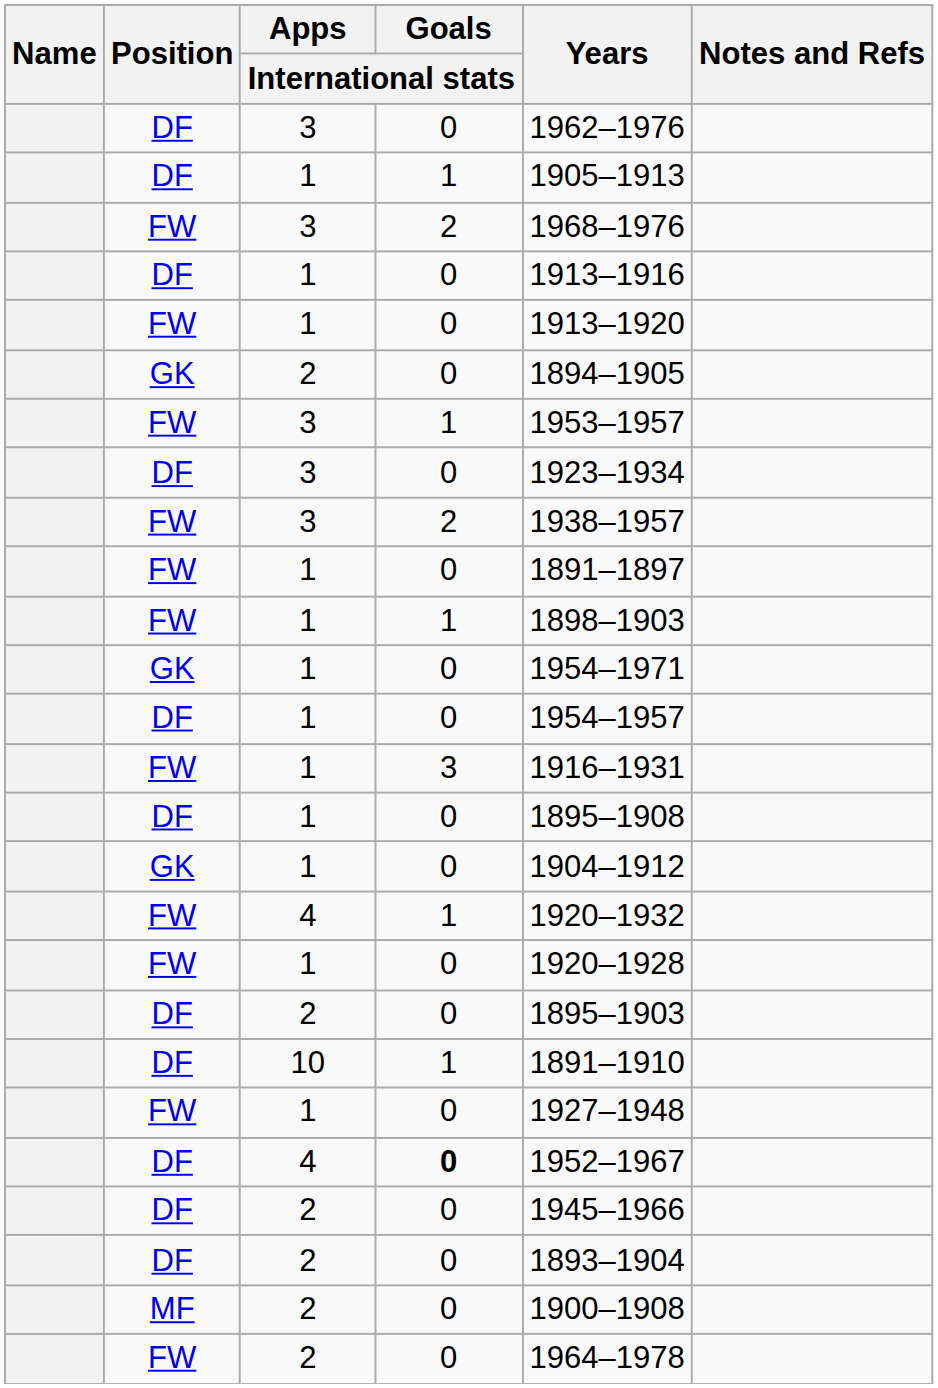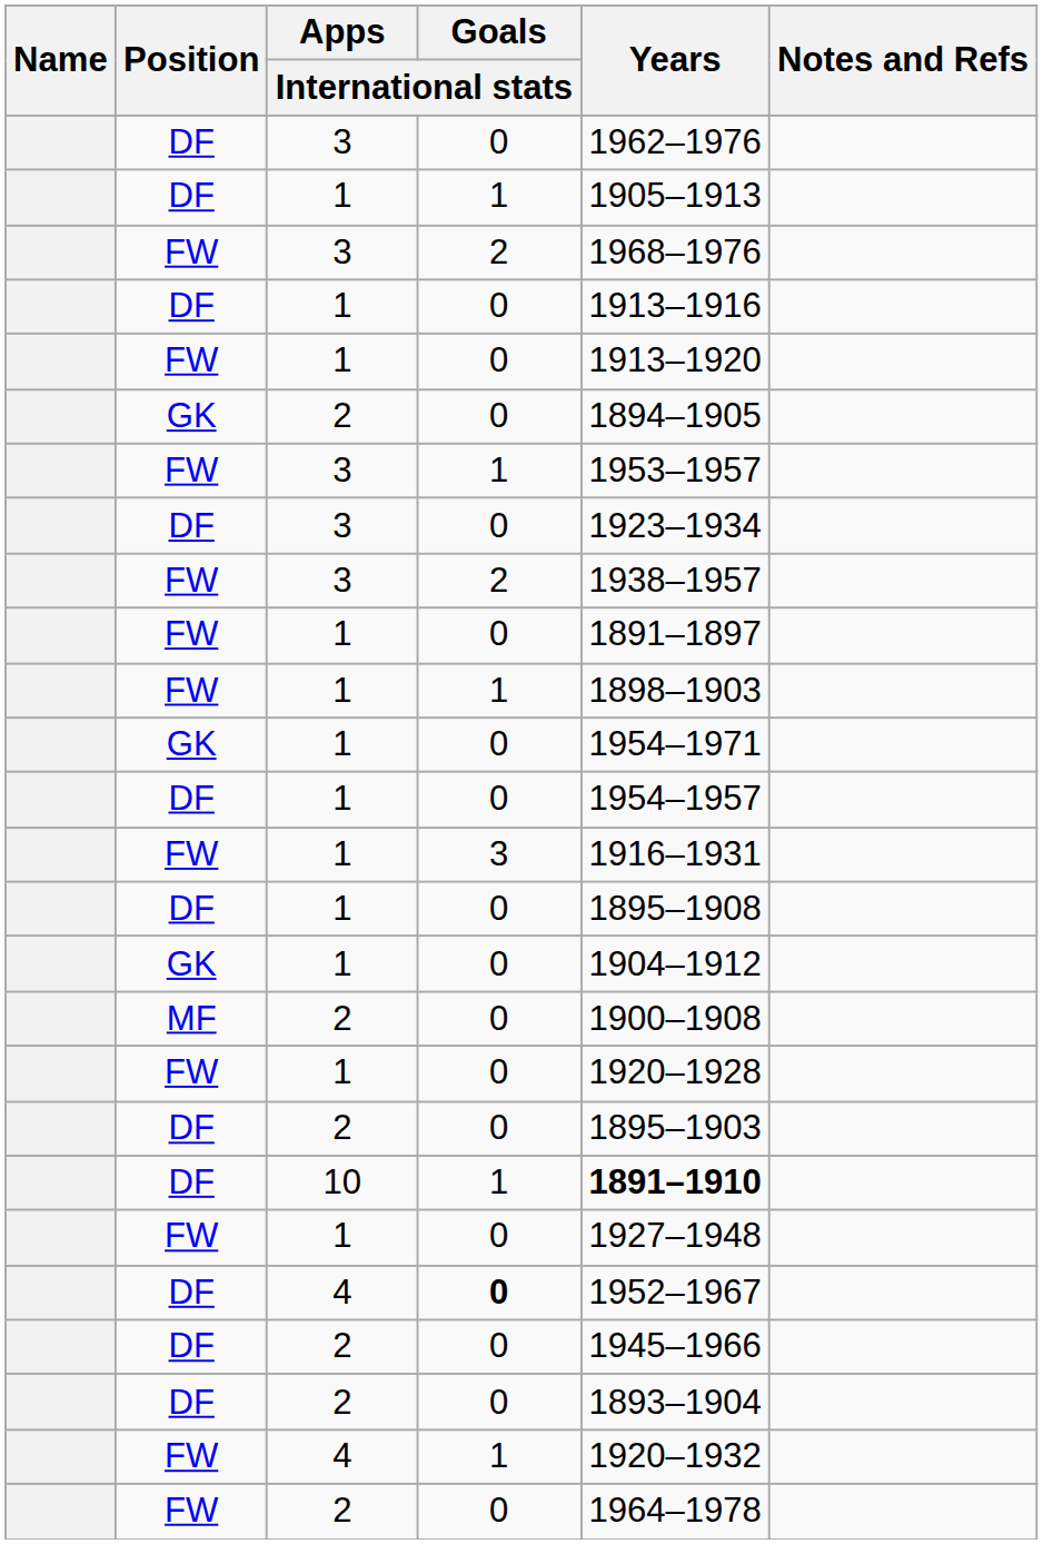 <table class="wikitable plainrowheaders sortable" style="text-align:center">
 <tr>
 <th scope="col" rowspan="2">Name</th>
 <th scope="col" rowspan="2">Position</th>
 <th scope="col">Apps</th>
 <th scope="col">Goals</th>
 <th scope="col" rowspan="2">Years</th>
 <th scope="col" rowspan="2" class="unsortable">Notes and Refs</th>
 </tr>
 <tr class="unsortable">
 <th scope="col" colspan="2">International stats</th>
 </tr>
 <tr>
 <th scope="row" align="left"></th>
 <td><a href='#'>DF</a></td>
 <td>3</td>
 <td>0</td>
 <td>1962–1976</td>
 <td></td>
 </tr>
 <tr>
 <th scope="row" align="left"></th>
 <td><a href='#'>DF</a></td>
 <td>1</td>
 <td>1</td>
 <td>1905–1913</td>
 <td></td>
 </tr>
 <tr>
 <th scope="row" align="left"></th>
 <td><a href='#'>FW</a></td>
 <td>3</td>
 <td>2</td>
 <td>1968–1976</td>
 <td></td>
 </tr>
 <tr>
 <th scope="row" align="left"></th>
 <td><a href='#'>DF</a></td>
 <td>1</td>
 <td>0</td>
 <td>1913–1916</td>
 <td></td>
 </tr>
 <tr>
 <th scope="row" align="left"></th>
 <td><a href='#'>FW</a></td>
 <td>1</td>
 <td>0</td>
 <td>1913–1920</td>
 <td></td>
 </tr>
 <tr>
 <th scope="row" align="left"></th>
 <td><a href='#'>GK</a></td>
 <td>2</td>
 <td>0</td>
 <td>1894–1905</td>
 <td></td>
 </tr>
 <tr>
 <th scope="row" align="left"></th>
 <td><a href='#'>FW</a></td>
 <td>3</td>
 <td>1</td>
 <td>1953–1957</td>
 <td></td>
 </tr>
 <tr>
 <th scope="row" align="left"></th>
 <td><a href='#'>DF</a></td>
 <td>3</td>
 <td>0</td>
 <td>1923–1934</td>
 <td></td>
 </tr>
 <tr>
 <th scope="row" align="left"></th>
 <td><a href='#'>FW</a></td>
 <td>3</td>
 <td>2</td>
 <td>1938–1957</td>
 <td></td>
 </tr>
 <tr>
 <th scope="row" align="left"></th>
 <td><a href='#'>FW</a></td>
 <td>1</td>
 <td>0</td>
 <td>1891–1897</td>
 <td></td>
 </tr>
 <tr>
 <th scope="row" align="left"></th>
 <td><a href='#'>FW</a></td>
 <td>1</td>
 <td>1</td>
 <td>1898–1903</td>
 <td></td>
 </tr>
 <tr>
 <th scope="row" align="left"></th>
 <td><a href='#'>GK</a></td>
 <td>1</td>
 <td>0</td>
 <td>1954–1971</td>
 <td></td>
 </tr>
 <tr>
 <th scope="row" align="left"></th>
 <td><a href='#'>DF</a></td>
 <td>1</td>
 <td>0</td>
 <td>1954–1957</td>
 <td></td>
 </tr>
 <tr>
 <th scope="row" align="left"></th>
 <td><a href='#'>FW</a></td>
 <td>1</td>
 <td>3</td>
 <td>1916–1931</td>
 <td></td>
 </tr>
 <tr>
 <th scope="row" align="left"></th>
 <td><a href='#'>DF</a></td>
 <td>1</td>
 <td>0</td>
 <td>1895–1908</td>
 <td></td>
 </tr>
 <tr>
 <th scope="row" align="left"></th>
 <td><a href='#'>GK</a></td>
 <td>1</td>
 <td>0</td>
 <td>1904–1912</td>
 <td></td>
 </tr>
 <tr>
 <th scope="row" align="left"></th>
-<td><a href='#'>FW</a></td>
-<td>4</td>
-<td>1</td>
-<td>1920–1932</td>
+<td><a href='#'>MF</a></td>
+<td>2</td>
+<td>0</td>
+<td>1900–1908</td>
 <td></td>
 </tr>
 <tr>
 <th scope="row" align="left"></th>
 <td><a href='#'>FW</a></td>
 <td>1</td>
 <td>0</td>
 <td>1920–1928</td>
 <td></td>
 </tr>
 <tr>
 <th scope="row" align="left"></th>
 <td><a href='#'>DF</a></td>
 <td>2</td>
 <td>0</td>
 <td>1895–1903</td>
 <td></td>
 </tr>
 <tr>
 <th scope="row" align="left"></th>
 <td><a href='#'>DF</a></td>
 <td>10</td>
 <td>1</td>
-<td>1891–1910</td>
+<td><strong>1891–1910</strong></td>
 <td></td>
 </tr>
 <tr>
 <th scope="row" align="left"></th>
 <td><a href='#'>FW</a></td>
 <td>1</td>
 <td>0</td>
 <td>1927–1948</td>
 <td></td>
 </tr>
 <tr>
 <th scope="row" align="left"></th>
 <td><a href='#'>DF</a></td>
 <td>4</td>
 <td><strong>0</strong></td>
 <td>1952–1967</td>
 <td></td>
 </tr>
 <tr>
 <th scope="row" align="left"></th>
 <td><a href='#'>DF</a></td>
 <td>2</td>
 <td>0</td>
 <td>1945–1966</td>
 <td></td>
 </tr>
 <tr>
 <th scope="row" align="left"></th>
 <td><a href='#'>DF</a></td>
 <td>2</td>
 <td>0</td>
 <td>1893–1904</td>
 <td></td>
 </tr>
 <tr>
 <th scope="row" align="left"></th>
-<td><a href='#'>MF</a></td>
-<td>2</td>
-<td>0</td>
-<td>1900–1908</td>
+<td><a href='#'>FW</a></td>
+<td>4</td>
+<td>1</td>
+<td>1920–1932</td>
 <td></td>
 </tr>
 <tr>
 <th scope="row" align="left"></th>
 <td><a href='#'>FW</a></td>
 <td>2</td>
 <td>0</td>
 <td>1964–1978</td>
 <td></td>
 </tr>
 <tr>
 </tr>
 </table>
